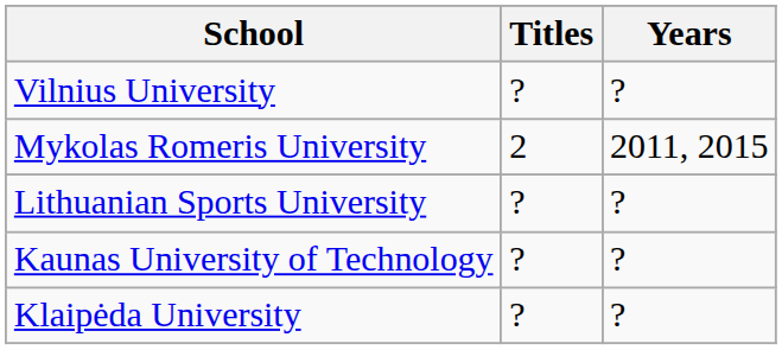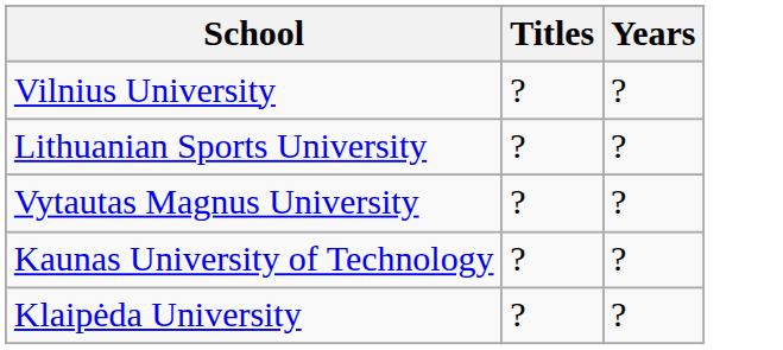 <table class="wikitable sortable">
 <tr>
 <th>School</th>
 <th>Titles</th>
 <th>Years</th>
 </tr>
 <tr>
 <td> <a href='#'>Vilnius University</a></td>
 <td>?</td>
 <td>?</td>
 </tr>
 <tr>
-<td> <a href='#'>Mykolas Romeris University</a></td>
-<td>2</td>
-<td>2011, 2015</td>
+<td> <a href='#'>Lithuanian Sports University</a></td>
+<td>?</td>
+<td>?</td>
 </tr>
 <tr>
-<td> <a href='#'>Lithuanian Sports University</a></td>
+<td> <a href='#'>Vytautas Magnus University</a></td>
 <td>?</td>
 <td>?</td>
 </tr>
 <tr>
 <td> <a href='#'>Kaunas University of Technology</a></td>
 <td>?</td>
 <td>?</td>
 </tr>
 <tr>
 <td> <a href='#'>Klaipėda University</a></td>
 <td>?</td>
 <td>?</td>
 </tr>
 </table>
